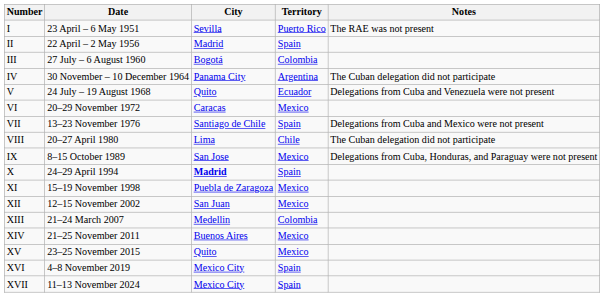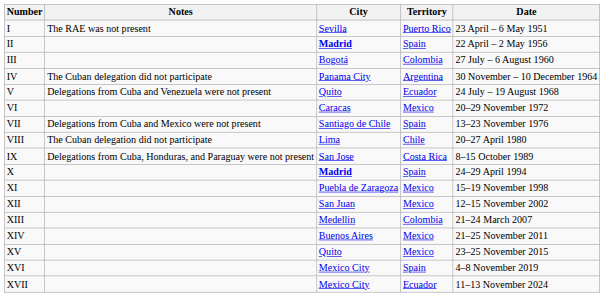 <table class="wikitable" border="1">
 <tr>
 <th>Number</th>
-<th>Date</th>
+<th>Notes</th>
 <th>City</th>
 <th>Territory</th>
-<th>Notes</th>
+<th>Date</th>
 </tr>
 <tr>
 <td>I</td>
-<td>23 April – 6 May 1951</td>
+<td>The RAE was not present</td>
 <td><a href='#'>Sevilla</a></td>
 <td><a href='#'>Puerto Rico</a></td>
-<td>The RAE was not present</td>
+<td>23 April – 6 May 1951</td>
 </tr>
 <tr>
 <td>II</td>
+<td></td>
+<td><strong><a href='#'>Madrid</a></strong></td>
+<td><a href='#'>Spain</a></td>
 <td>22 April – 2 May  1956</td>
-<td><a href='#'>Madrid</a></td>
-<td><a href='#'>Spain</a></td>
-<td></td>
 </tr>
 <tr>
 <td>III</td>
-<td>27 July – 6 August 1960</td>
+<td></td>
 <td><a href='#'>Bogotá</a></td>
 <td><a href='#'>Colombia</a></td>
-<td></td>
+<td>27 July – 6 August 1960</td>
 </tr>
 <tr>
 <td>IV</td>
-<td>30 November – 10 December 1964</td>
+<td>The Cuban delegation did not participate</td>
 <td><a href='#'>Panama City</a></td>
 <td><a href='#'>Argentina</a></td>
-<td>The Cuban delegation did not participate</td>
+<td>30 November – 10 December 1964</td>
 </tr>
 <tr>
 <td>V</td>
-<td>24 July – 19 August 1968</td>
+<td>Delegations from Cuba and Venezuela were not present</td>
 <td><a href='#'>Quito</a></td>
 <td><a href='#'>Ecuador</a></td>
-<td>Delegations from Cuba and Venezuela were not present</td>
+<td>24 July – 19 August 1968</td>
 </tr>
 <tr>
 <td>VI</td>
-<td>20–29 November 1972</td>
+<td></td>
 <td><a href='#'>Caracas</a></td>
 <td><a href='#'>Mexico</a></td>
-<td></td>
+<td>20–29 November 1972</td>
 </tr>
 <tr>
 <td>VII</td>
-<td>13–23 November 1976</td>
+<td>Delegations from Cuba and Mexico were not present</td>
 <td><a href='#'>Santiago de Chile</a></td>
 <td><a href='#'>Spain</a></td>
-<td>Delegations from Cuba and Mexico were not present</td>
+<td>13–23 November 1976</td>
 </tr>
 <tr>
 <td>VIII</td>
-<td>20–27 April 1980</td>
+<td>The Cuban delegation did not participate</td>
 <td><a href='#'>Lima</a></td>
 <td><a href='#'>Chile</a></td>
-<td>The Cuban delegation did not participate</td>
+<td>20–27 April 1980</td>
 </tr>
 <tr>
 <td>IX</td>
+<td>Delegations from Cuba, Honduras, and Paraguay were not present</td>
+<td><a href='#'>San Jose</a></td>
+<td><a href='#'>Costa Rica</a></td>
 <td>8–15 October 1989</td>
-<td><a href='#'>San Jose</a></td>
-<td><a href='#'>Mexico</a></td>
-<td>Delegations from Cuba, Honduras, and Paraguay were not present</td>
 </tr>
 <tr>
 <td>X</td>
-<td>24–29 April 1994</td>
+<td></td>
 <td><strong><a href='#'>Madrid</a></strong></td>
 <td><a href='#'>Spain</a></td>
-<td></td>
+<td>24–29 April 1994</td>
 </tr>
 <tr>
 <td>XI</td>
-<td>15–19 November 1998</td>
+<td></td>
 <td><a href='#'>Puebla de Zaragoza</a></td>
 <td><a href='#'>Mexico</a></td>
-<td></td>
+<td>15–19 November 1998</td>
 </tr>
 <tr>
 <td>XII</td>
-<td>12–15 November 2002</td>
+<td></td>
 <td><a href='#'>San Juan</a></td>
 <td><a href='#'>Mexico</a></td>
-<td></td>
+<td>12–15 November 2002</td>
 </tr>
 <tr>
 <td>XIII</td>
-<td>21–24 March 2007</td>
+<td></td>
 <td><a href='#'>Medellin</a></td>
 <td><a href='#'>Colombia</a></td>
-<td></td>
+<td>21–24 March 2007</td>
 </tr>
 <tr>
 <td>XIV</td>
-<td>21–25 November 2011</td>
+<td></td>
 <td><a href='#'>Buenos Aires</a></td>
 <td><a href='#'>Mexico</a></td>
-<td></td>
+<td>21–25 November 2011</td>
 </tr>
 <tr>
 <td>XV</td>
-<td>23–25 November 2015</td>
+<td></td>
 <td><a href='#'>Quito</a></td>
 <td><a href='#'>Mexico</a></td>
-<td></td>
+<td>23–25 November 2015</td>
 </tr>
 <tr>
 <td>XVI</td>
-<td>4–8 November 2019</td>
+<td></td>
 <td><a href='#'>Mexico City</a></td>
 <td><a href='#'>Spain</a></td>
-<td></td>
+<td>4–8 November 2019</td>
 </tr>
 <tr>
 <td>XVII</td>
+<td></td>
+<td><a href='#'>Mexico City</a></td>
+<td><a href='#'>Ecuador</a></td>
 <td>11–13 November 2024</td>
-<td><a href='#'>Mexico City</a></td>
-<td><a href='#'>Spain</a></td>
-<td></td>
 </tr>
 </table>
